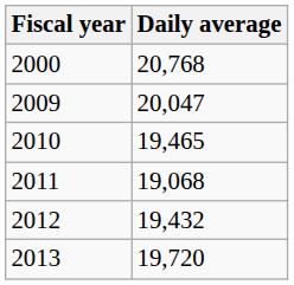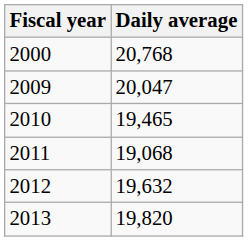 <table class="wikitable">
 <tr>
 <th>Fiscal year</th>
 <th>Daily average</th>
 </tr>
 <tr>
 <td>2000</td>
 <td>20,768</td>
 </tr>
 <tr>
 <td>2009</td>
 <td>20,047</td>
 </tr>
 <tr>
 <td>2010</td>
 <td>19,465</td>
 </tr>
 <tr>
 <td>2011</td>
 <td>19,068</td>
 </tr>
 <tr>
 <td>2012</td>
-<td>19,432</td>
+<td>19,632</td>
 </tr>
 <tr>
 <td>2013</td>
-<td>19,720</td>
+<td>19,820</td>
 </tr>
 </table>
